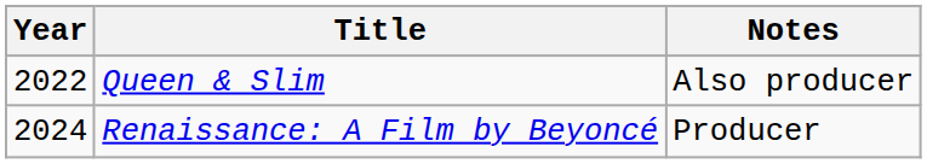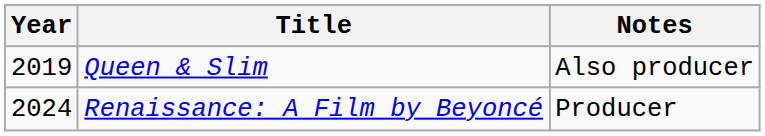 <table class="wikitable sortable">
 <tr>
 <th>Year</th>
 <th>Title</th>
 <th>Notes</th>
 </tr>
 <tr>
-<td>2022</td>
+<td>2019</td>
 <td><em><a href='#'>Queen & Slim</a></em></td>
 <td>Also producer</td>
 </tr>
 <tr>
 <td>2024</td>
 <td><em><a href='#'>Renaissance: A Film by Beyoncé</a></em></td>
 <td>Producer</td>
 </tr>
 </table>
